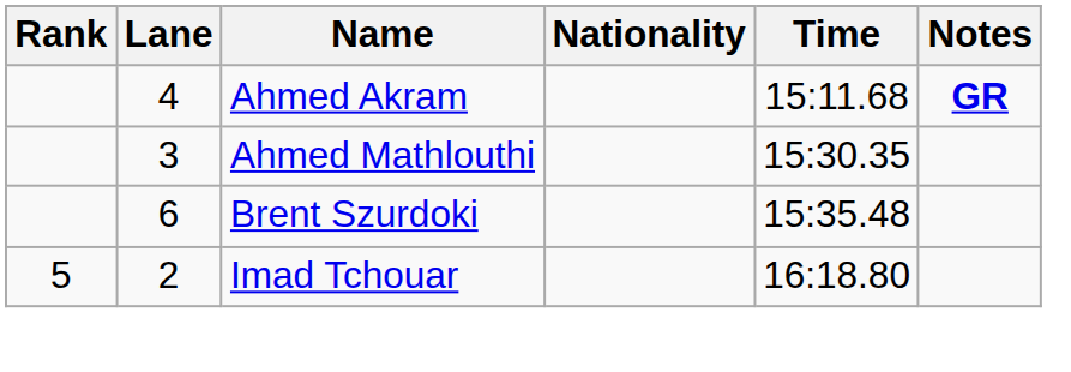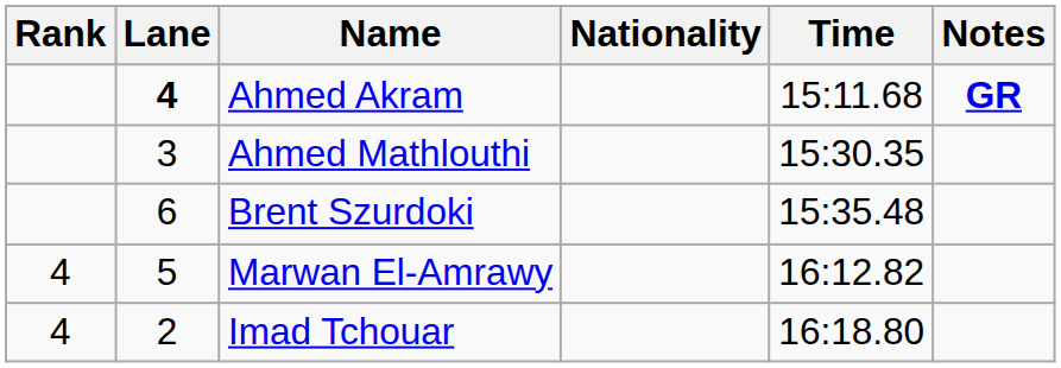 <table class="wikitable sortable" style="text-align:center">
 <tr>
 <th>Rank</th>
 <th>Lane</th>
 <th>Name</th>
 <th>Nationality</th>
 <th>Time</th>
 <th>Notes</th>
 </tr>
 <tr>
 <td></td>
-<td>4</td>
+<td><strong>4</strong></td>
 <td align=left><a href='#'>Ahmed Akram</a></td>
 <td align=left></td>
 <td>15:11.68</td>
 <td><strong><a href='#'>GR</a></strong></td>
 </tr>
 <tr>
 <td></td>
 <td>3</td>
 <td align=left><a href='#'>Ahmed Mathlouthi</a></td>
 <td align=left></td>
 <td>15:30.35</td>
 <td></td>
 </tr>
 <tr>
 <td></td>
 <td>6</td>
 <td align=left><a href='#'>Brent Szurdoki</a></td>
 <td align=left></td>
 <td>15:35.48</td>
 <td></td>
 </tr>
 <tr>
+<td>4</td>
 <td>5</td>
+<td align=left><a href='#'>Marwan El-Amrawy</a></td>
+<td align=left></td>
+<td>16:12.82</td>
+<td></td>
+</tr>
+<tr>
+<td>4</td>
 <td>2</td>
 <td align=left><a href='#'>Imad Tchouar</a></td>
 <td align=left></td>
 <td>16:18.80</td>
 <td></td>
 </tr>
 </table>
